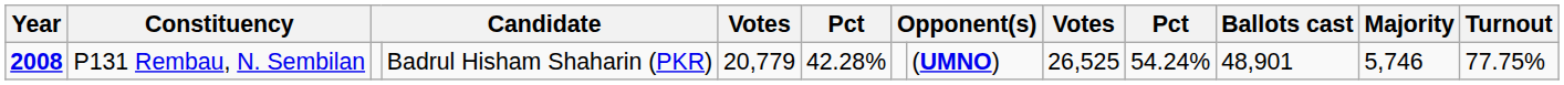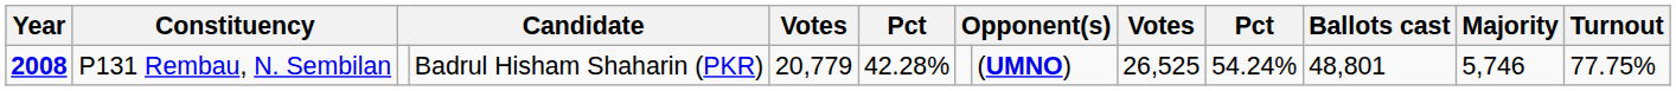 <table class="wikitable" style="margin:0.5em ; font-size:95%">
 <tr>
 <th>Year</th>
 <th>Constituency</th>
 <th colspan=2>Candidate</th>
 <th>Votes</th>
 <th>Pct</th>
 <th colspan=2>Opponent(s)</th>
 <th>Votes</th>
 <th>Pct</th>
 <th>Ballots cast</th>
 <th>Majority</th>
 <th>Turnout</th>
 </tr>
 <tr>
 <td><strong><a href='#'>2008</a></strong></td>
 <td>P131 <a href='#'>Rembau</a>, <a href='#'>N. Sembilan</a></td>
 <td></td>
 <td>Badrul Hisham Shaharin (<a href='#'>PKR</a>)</td>
 <td align="right">20,779</td>
 <td>42.28%</td>
 <td></td>
 <td> (<a href='#'><strong>UMNO</strong></a>)</td>
 <td align="right">26,525</td>
 <td>54.24%</td>
-<td>48,901</td>
+<td>48,801</td>
 <td>5,746</td>
 <td>77.75%</td>
 </tr>
 </table>
